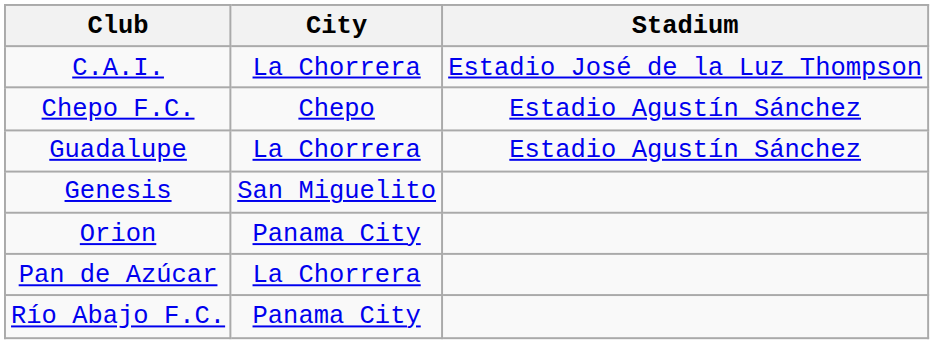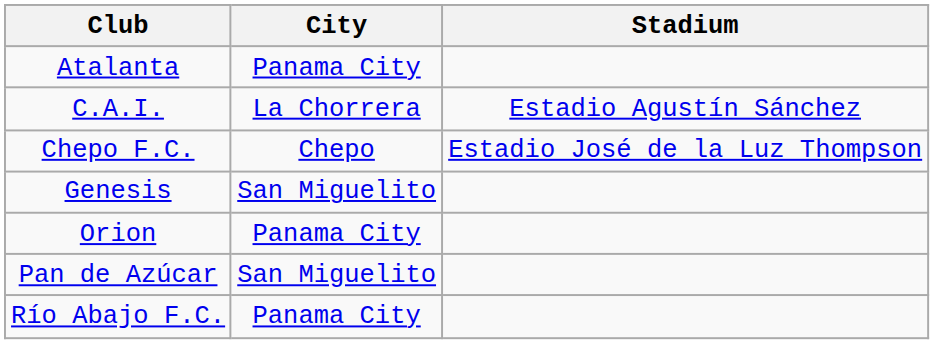 <table class="wikitable" style="text-align: center;">
 <tr>
 <th>Club</th>
 <th>City</th>
 <th>Stadium</th>
 </tr>
 <tr>
+<td><a href='#'>Atalanta</a></td>
+<td><a href='#'>Panama City</a></td>
+<td></td>
+</tr>
+<tr>
 <td> <a href='#'>C.A.I.</a></td>
 <td><a href='#'>La Chorrera</a></td>
-<td><a href='#'>Estadio José de la Luz Thompson</a></td>
+<td><a href='#'>Estadio Agustín Sánchez</a></td>
 </tr>
 <tr>
 <td><a href='#'>Chepo F.C.</a></td>
 <td><a href='#'>Chepo</a></td>
-<td><a href='#'>Estadio Agustín Sánchez</a></td>
-</tr>
-<tr>
-<td><a href='#'>Guadalupe</a></td>
-<td><a href='#'>La Chorrera</a></td>
-<td><a href='#'>Estadio Agustín Sánchez</a></td>
+<td><a href='#'>Estadio José de la Luz Thompson</a></td>
 </tr>
 <tr>
 <td> <a href='#'>Genesis</a></td>
 <td><a href='#'>San Miguelito</a></td>
 <td></td>
 </tr>
 <tr>
 <td><a href='#'>Orion</a></td>
 <td><a href='#'>Panama City</a></td>
 <td></td>
 </tr>
 <tr>
 <td><a href='#'>Pan de Azúcar</a></td>
-<td><a href='#'>La Chorrera</a></td>
+<td><a href='#'>San Miguelito</a></td>
 <td></td>
 </tr>
 <tr>
 <td> <a href='#'>Río Abajo F.C.</a></td>
 <td><a href='#'>Panama City</a></td>
 <td></td>
 </tr>
 </table>
